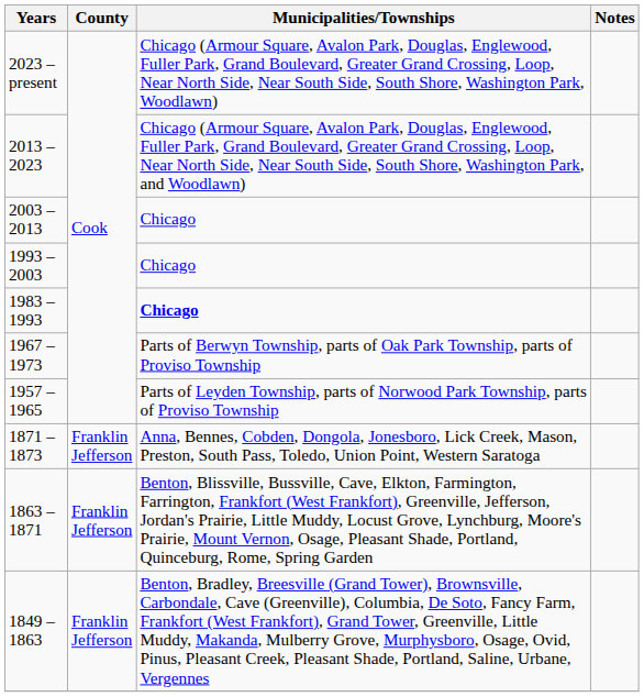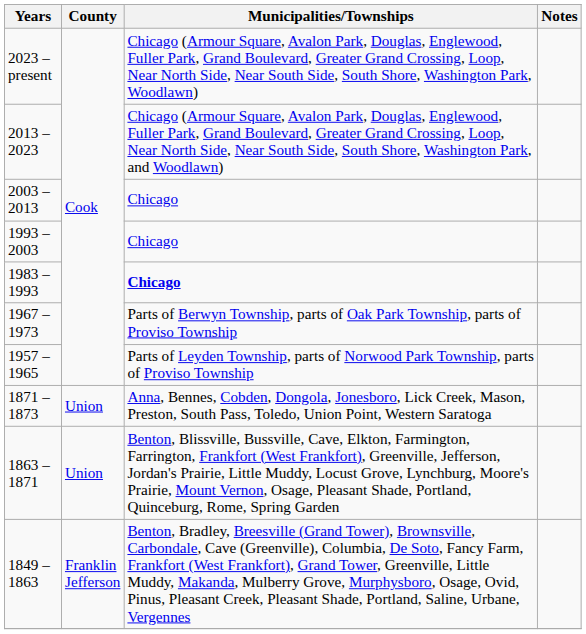 <table class=wikitable>
 <tr valign=bottom>
 <th>Years</th>
 <th>County</th>
 <th>Municipalities/Townships</th>
 <th>Notes</th>
 </tr>
 <tr>
 <td>2023 – present</td>
 <td rowspan=7><a href='#'>Cook</a></td>
 <td><a href='#'>Chicago</a> (<a href='#'>Armour Square</a>, <a href='#'>Avalon Park</a>, <a href='#'>Douglas</a>, <a href='#'>Englewood</a>, <a href='#'>Fuller Park</a>, <a href='#'>Grand Boulevard</a>, <a href='#'>Greater Grand Crossing</a>, <a href='#'>Loop</a>, <a href='#'>Near North Side</a>, <a href='#'>Near South Side</a>, <a href='#'>South Shore</a>, <a href='#'>Washington Park</a>, <a href='#'>Woodlawn</a>)</td>
 <td></td>
 </tr>
 <tr>
 <td>2013 – 2023</td>
 <td><a href='#'>Chicago</a> (<a href='#'>Armour Square</a>, <a href='#'>Avalon Park</a>, <a href='#'>Douglas</a>, <a href='#'>Englewood</a>, <a href='#'>Fuller Park</a>, <a href='#'>Grand Boulevard</a>, <a href='#'>Greater Grand Crossing</a>, <a href='#'>Loop</a>, <a href='#'>Near North Side</a>, <a href='#'>Near South Side</a>, <a href='#'>South Shore</a>, <a href='#'>Washington Park</a>, and <a href='#'>Woodlawn</a>)</td>
 <td></td>
 </tr>
 <tr>
 <td>2003 – 2013</td>
 <td><a href='#'>Chicago</a></td>
 <td></td>
 </tr>
 <tr>
 <td>1993 – 2003</td>
 <td><a href='#'>Chicago</a></td>
 <td></td>
 </tr>
 <tr>
 <td>1983 – 1993</td>
 <td><strong><a href='#'>Chicago</a></strong></td>
 <td></td>
 </tr>
 <tr>
 <td>1967 – 1973</td>
 <td>Parts of <a href='#'>Berwyn Township</a>, parts of <a href='#'>Oak Park Township</a>, parts of <a href='#'>Proviso Township</a></td>
 <td></td>
 </tr>
 <tr>
 <td>1957 – 1965</td>
 <td>Parts of <a href='#'>Leyden Township</a>, parts of <a href='#'>Norwood Park Township</a>, parts of <a href='#'>Proviso Township</a></td>
 <td></td>
 </tr>
 <tr>
 <td>1871 – 1873</td>
-<td><a href='#'>Franklin</a><br><a href='#'>Jefferson</a></td>
+<td><a href='#'>Union</a></td>
 <td><a href='#'>Anna</a>, Bennes, <a href='#'>Cobden</a>, <a href='#'>Dongola</a>, <a href='#'>Jonesboro</a>, Lick Creek, Mason, Preston, South Pass, Toledo, Union Point, Western Saratoga</td>
 <td></td>
 </tr>
 <tr>
 <td>1863 – 1871</td>
-<td><a href='#'>Franklin</a><br><a href='#'>Jefferson</a></td>
+<td><a href='#'>Union</a></td>
 <td><a href='#'>Benton</a>, Blissville, Bussville, Cave, Elkton, Farmington, Farrington, <a href='#'>Frankfort (West Frankfort)</a>, Greenville, Jefferson, Jordan's Prairie, Little Muddy, Locust Grove, Lynchburg, Moore's Prairie, <a href='#'>Mount Vernon</a>, Osage, Pleasant Shade, Portland, Quinceburg, Rome, Spring Garden</td>
 <td></td>
 </tr>
 <tr>
 <td>1849 – 1863</td>
 <td><a href='#'>Franklin</a><br><a href='#'>Jefferson</a></td>
 <td><a href='#'>Benton</a>, Bradley, <a href='#'>Breesville (Grand Tower)</a>, <a href='#'>Brownsville</a>, <a href='#'>Carbondale</a>, Cave (Greenville), Columbia, <a href='#'>De Soto</a>, Fancy Farm, <a href='#'>Frankfort (West Frankfort)</a>, <a href='#'>Grand Tower</a>, Greenville, Little Muddy, <a href='#'>Makanda</a>, Mulberry Grove, <a href='#'>Murphysboro</a>, Osage, Ovid, Pinus, Pleasant Creek, Pleasant Shade, Portland, Saline, Urbane, <a href='#'>Vergennes</a></td>
 <td></td>
 </tr>
 <tr>
 </tr>
 </table>
